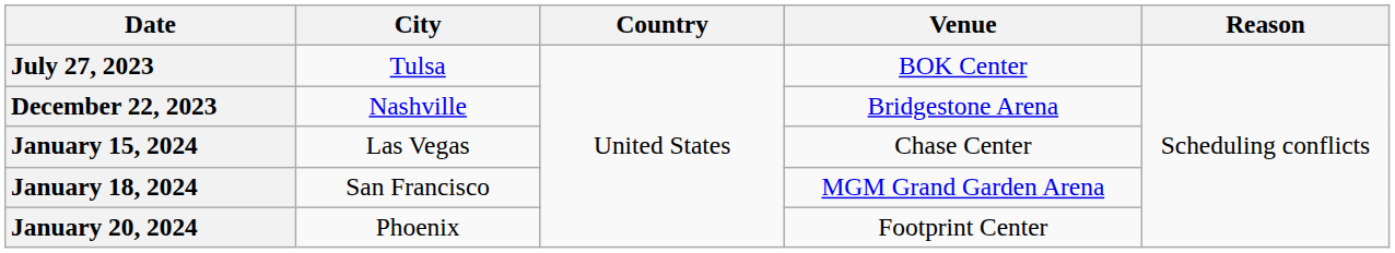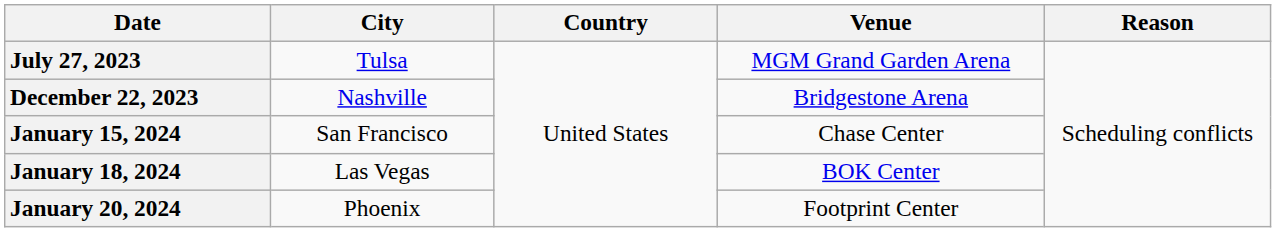 <table class="wikitable plainrowheaders" style="text-align:center;">
 <tr>
 <th scope="col" style="width:12em;">Date</th>
 <th scope="col" style="width:10em;">City</th>
 <th scope="col" style="width:10em;">Country</th>
 <th scope="col" style="width:15em;">Venue</th>
 <th scope="col" style="width:10em;">Reason</th>
 </tr>
 <tr>
 <th scope="row" style="text-align:left;">July 27, 2023</th>
 <td><a href='#'>Tulsa</a></td>
 <td rowspan="5">United States</td>
-<td><a href='#'>BOK Center</a></td>
+<td><a href='#'>MGM Grand Garden Arena</a></td>
 <td rowspan="5">Scheduling conflicts</td>
 </tr>
 <tr>
 <th scope="row" style="text-align:left;">December 22, 2023</th>
 <td><a href='#'>Nashville</a></td>
 <td><a href='#'>Bridgestone Arena</a></td>
 </tr>
 <tr>
 <th scope="row" style="text-align:left;">January 15, 2024</th>
-<td>Las Vegas</td>
+<td>San Francisco</td>
 <td>Chase Center</td>
 </tr>
 <tr>
 <th scope="row" style="text-align:left;">January 18, 2024</th>
-<td>San Francisco</td>
-<td><a href='#'>MGM Grand Garden Arena</a></td>
+<td>Las Vegas</td>
+<td><a href='#'>BOK Center</a></td>
 </tr>
 <tr>
 <th scope="row" style="text-align:left;">January 20, 2024</th>
 <td>Phoenix</td>
 <td>Footprint Center</td>
 </tr>
 </table>
